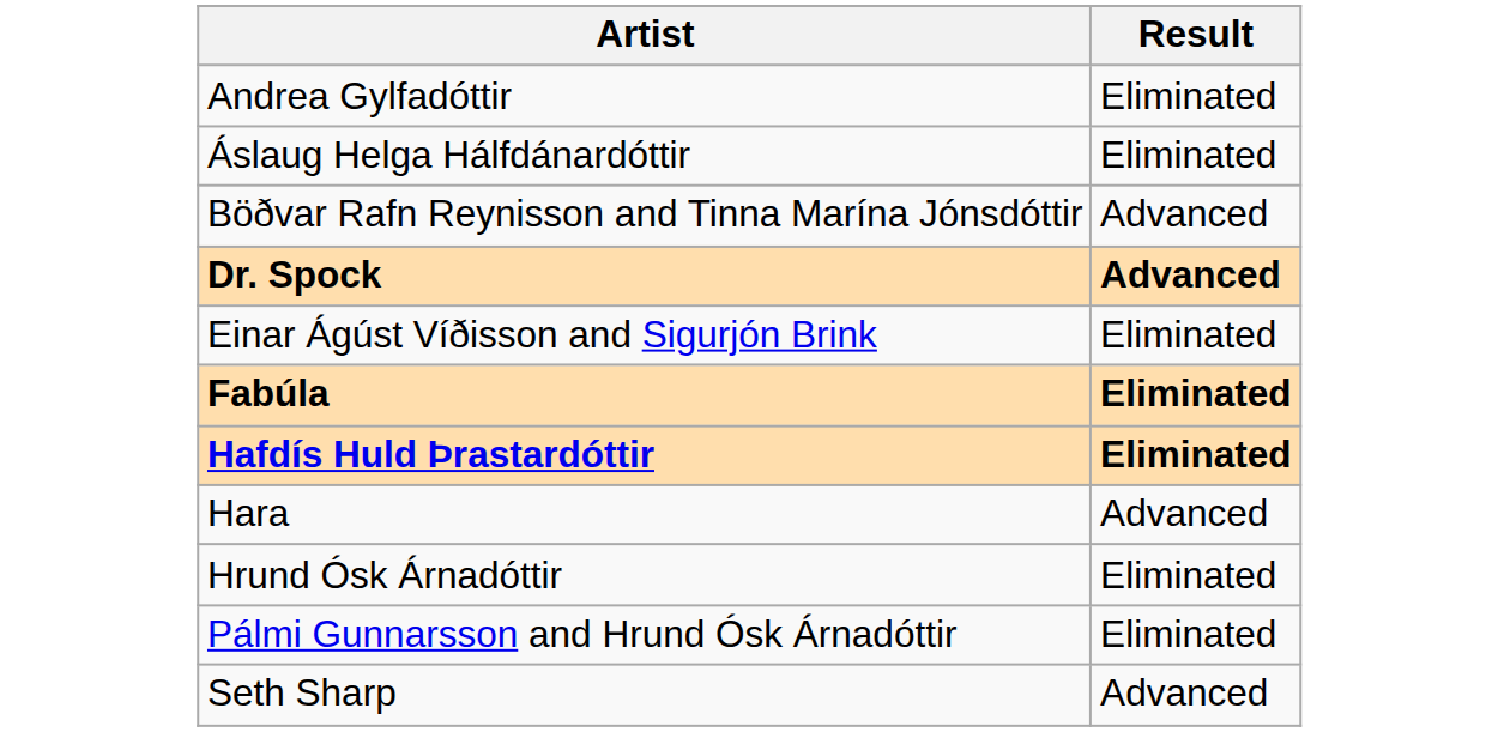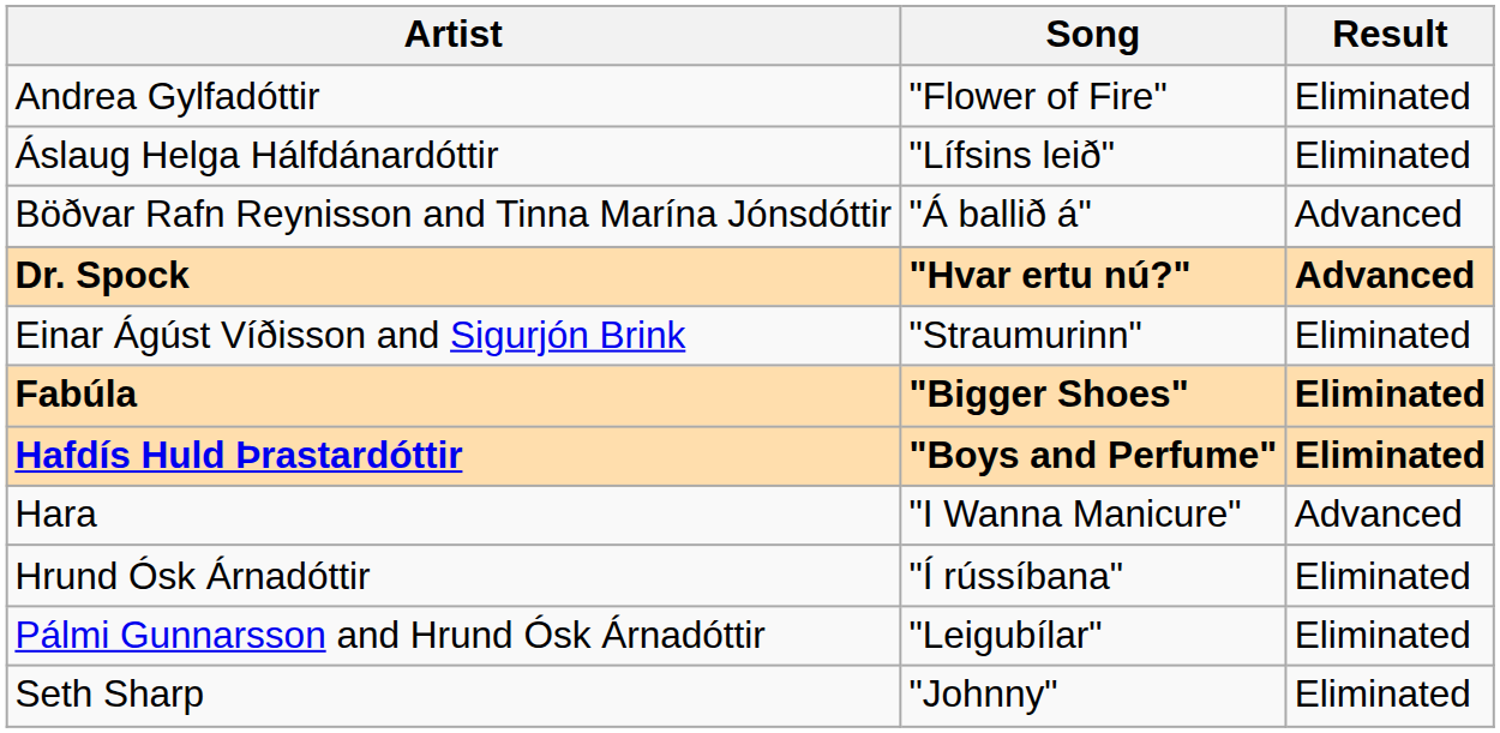 <table class="sortable wikitable" style="margin: 1em auto 1em auto;">
 <tr>
 <th>Artist</th>
+<th>Song</th>
 <th>Result</th>
 </tr>
 <tr>
 <td align="left">Andrea Gylfadóttir</td>
+<td align="left">"Flower of Fire"</td>
 <td align="left">Eliminated</td>
 </tr>
 <tr>
 <td align="left">Áslaug Helga Hálfdánardóttir</td>
+<td align="left">"Lífsins leið"</td>
 <td align="left">Eliminated</td>
 </tr>
 <tr>
 <td align="left">Böðvar Rafn Reynisson and Tinna Marína Jónsdóttir</td>
+<td align="left">"Á ballið á"</td>
 <td align="left">Advanced</td>
 </tr>
 <tr style="font-weight:bold;background:navajowhite;">
 <td align="left">Dr. Spock</td>
+<td align="left">"Hvar ertu nú?"</td>
 <td align="left">Advanced</td>
 </tr>
 <tr>
 <td align="left">Einar Ágúst Víðisson and <a href='#'>Sigurjón Brink</a></td>
+<td align="left">"Straumurinn"</td>
 <td align="left">Eliminated</td>
 </tr>
 <tr style="font-weight:bold;background:navajowhite;">
 <td align="left">Fabúla</td>
+<td align="left">"Bigger Shoes"</td>
 <td align="left">Eliminated</td>
 </tr>
 <tr style="font-weight:bold;background:navajowhite;">
 <td align="left"><a href='#'>Hafdís Huld Þrastardóttir</a></td>
+<td align="left">"Boys and Perfume"</td>
 <td align="left">Eliminated</td>
 </tr>
 <tr>
 <td align="left">Hara</td>
+<td align="left">"I Wanna Manicure"</td>
 <td align="left">Advanced</td>
 </tr>
 <tr>
 <td align="left">Hrund Ósk Árnadóttir</td>
+<td align="left">"Í rússíbana"</td>
 <td align="left">Eliminated</td>
 </tr>
 <tr>
 <td align="left"><a href='#'>Pálmi Gunnarsson</a> and Hrund Ósk Árnadóttir</td>
+<td align="left">"Leigubílar"</td>
 <td align="left">Eliminated</td>
 </tr>
 <tr>
 <td align="left">Seth Sharp</td>
-<td align="left">Advanced</td>
+<td align="left">"Johnny"</td>
+<td align="left">Eliminated</td>
 </tr>
 </table>
